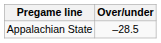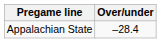 <table class="wikitable" style="margin-right: auto; margin-right: auto; border: none;">
 <tr align="center">
 <th style=>Pregame line</th>
 <th style=>Over/under</th>
 </tr>
 <tr align="center">
 <td>Appalachian State</td>
-<td>–28.5</td>
+<td>–28.4</td>
 </tr>
 </table>
